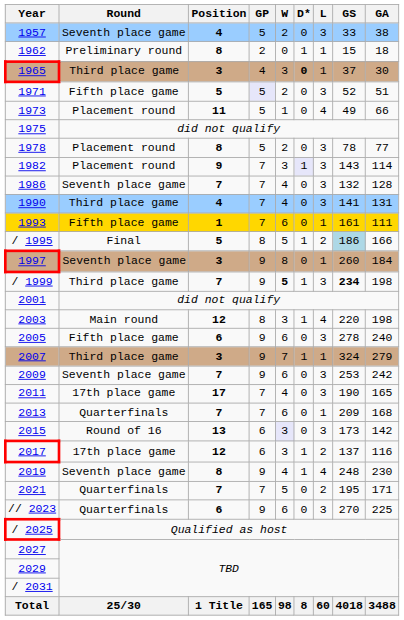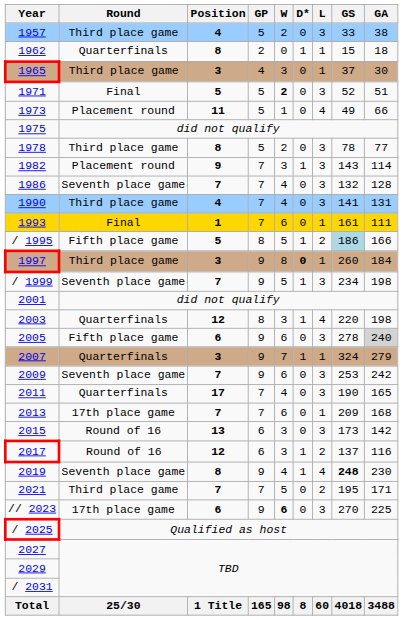 <table class="wikitable" style="text-align: center;">
 <tr>
 <th>Year</th>
 <th>Round</th>
 <th>Position</th>
 <th>GP</th>
 <th>W</th>
 <th>D*</th>
 <th>L</th>
 <th>GS</th>
 <th>GA</th>
 </tr>
 <tr style="background:#9acdff;">
 <td> <a href='#'>1957</a></td>
-<td>Seventh place game</td>
+<td>Third place game</td>
 <td><strong>4</strong></td>
 <td>5</td>
 <td>2</td>
 <td>0</td>
 <td>3</td>
 <td>33</td>
 <td>38</td>
 </tr>
 <tr>
 <td> <a href='#'>1962</a></td>
-<td>Preliminary round</td>
+<td>Quarterfinals</td>
 <td><strong>8</strong></td>
 <td>2</td>
 <td>0</td>
 <td>1</td>
 <td>1</td>
 <td>15</td>
 <td>18</td>
 </tr>
 <tr style="background:#cfaa88;">
 <td style="border: 3px solid red"> <a href='#'>1965</a></td>
 <td>Third place game</td>
 <td><strong>3</strong></td>
 <td>4</td>
 <td>3</td>
-<td><strong>0</strong></td>
+<td>0</td>
 <td>1</td>
 <td>37</td>
 <td>30</td>
 </tr>
 <tr>
 <td> <a href='#'>1971</a></td>
-<td>Fifth place game</td>
+<td>Final</td>
 <td><strong>5</strong></td>
-<td style="background: lavender;">5</td>
-<td>2</td>
+<td>5</td>
+<td><strong>2</strong></td>
 <td>0</td>
 <td>3</td>
 <td>52</td>
 <td>51</td>
 </tr>
 <tr>
 <td> <a href='#'>1973</a></td>
 <td>Placement round</td>
 <td><strong>11</strong></td>
 <td>5</td>
 <td>1</td>
 <td>0</td>
 <td>4</td>
 <td>49</td>
 <td>66</td>
 </tr>
 <tr>
 <td> <a href='#'>1975</a></td>
 <td colspan=8><em>did not qualify</em></td>
 </tr>
 <tr>
 <td> <a href='#'>1978</a></td>
-<td>Placement round</td>
+<td>Third place game</td>
 <td><strong>8</strong></td>
 <td>5</td>
 <td>2</td>
 <td>0</td>
 <td>3</td>
 <td>78</td>
 <td>77</td>
 </tr>
 <tr>
 <td> <a href='#'>1982</a></td>
 <td>Placement round</td>
 <td><strong>9</strong></td>
 <td>7</td>
 <td>3</td>
-<td style="background: lavender;">1</td>
+<td>1</td>
 <td>3</td>
 <td>143</td>
 <td>114</td>
 </tr>
 <tr>
 <td> <a href='#'>1986</a></td>
 <td>Seventh place game</td>
 <td><strong>7</strong></td>
 <td>7</td>
 <td>4</td>
 <td>0</td>
 <td>3</td>
 <td>132</td>
 <td>128</td>
 </tr>
 <tr style="background:#9acdff;">
 <td> <a href='#'>1990</a></td>
 <td>Third place game</td>
 <td><strong>4</strong></td>
 <td>7</td>
 <td>4</td>
 <td>0</td>
 <td>3</td>
 <td>141</td>
 <td>131</td>
 </tr>
 <tr style="background:gold;">
 <td> <a href='#'>1993</a></td>
-<td>Fifth place game</td>
+<td>Final</td>
 <td><strong>1</strong></td>
 <td>7</td>
 <td>6</td>
 <td>0</td>
 <td>1</td>
 <td>161</td>
 <td>111</td>
 </tr>
 <tr>
 <td>/ <a href='#'>1995</a></td>
-<td>Final</td>
+<td>Fifth place game</td>
 <td><strong>5</strong></td>
 <td>8</td>
 <td>5</td>
 <td>1</td>
 <td>2</td>
 <td style="background: lightblue;">186</td>
 <td>166</td>
 </tr>
 <tr style="background:#cfaa88;">
 <td style="border: 3px solid red"> <a href='#'>1997</a></td>
-<td>Seventh place game</td>
+<td>Third place game</td>
 <td><strong>3</strong></td>
 <td>9</td>
 <td>8</td>
-<td>0</td>
+<td><strong>0</strong></td>
 <td>1</td>
 <td>260</td>
 <td>184</td>
 </tr>
 <tr>
 <td>/ <a href='#'>1999</a></td>
-<td>Third place game</td>
+<td>Seventh place game</td>
 <td><strong>7</strong></td>
 <td>9</td>
-<td><strong>5</strong></td>
+<td>5</td>
 <td>1</td>
 <td>3</td>
-<td><strong>234</strong></td>
+<td>234</td>
 <td>198</td>
 </tr>
 <tr>
 <td> <a href='#'>2001</a></td>
 <td colspan=8><em>did not qualify</em></td>
 </tr>
 <tr>
 <td> <a href='#'>2003</a></td>
-<td>Main round</td>
+<td>Quarterfinals</td>
 <td><strong>12</strong></td>
 <td>8</td>
 <td>3</td>
 <td>1</td>
 <td>4</td>
 <td>220</td>
 <td>198</td>
 </tr>
 <tr>
 <td> <a href='#'>2005</a></td>
 <td>Fifth place game</td>
 <td><strong>6</strong></td>
 <td>9</td>
 <td>6</td>
 <td>0</td>
 <td>3</td>
 <td>278</td>
-<td>240</td>
+<td style="background: lightgrey;">240</td>
 </tr>
 <tr style="background:#cfaa88;">
 <td> <a href='#'>2007</a></td>
-<td>Third place game</td>
+<td>Quarterfinals</td>
 <td><strong>3</strong></td>
 <td>9</td>
 <td>7</td>
 <td>1</td>
 <td>1</td>
 <td>324</td>
 <td>279</td>
 </tr>
 <tr>
 <td> <a href='#'>2009</a></td>
 <td>Seventh place game</td>
 <td><strong>7</strong></td>
 <td>9</td>
 <td>6</td>
 <td>0</td>
 <td>3</td>
 <td>253</td>
 <td>242</td>
 </tr>
 <tr>
 <td> <a href='#'>2011</a></td>
-<td>17th place game</td>
+<td>Quarterfinals</td>
 <td><strong>17</strong></td>
 <td>7</td>
 <td>4</td>
 <td>0</td>
 <td>3</td>
 <td>190</td>
 <td>165</td>
 </tr>
 <tr>
 <td> <a href='#'>2013</a></td>
-<td>Quarterfinals</td>
+<td>17th place game</td>
 <td><strong>7</strong></td>
 <td>7</td>
 <td>6</td>
 <td>0</td>
 <td>1</td>
 <td>209</td>
 <td>168</td>
 </tr>
 <tr>
 <td> <a href='#'>2015</a></td>
 <td>Round of 16</td>
 <td><strong>13</strong></td>
 <td>6</td>
-<td style="background: lavender;">3</td>
+<td>3</td>
 <td>0</td>
 <td>3</td>
 <td>173</td>
 <td>142</td>
 </tr>
 <tr>
 <td style="border: 3px solid red"> <a href='#'>2017</a></td>
-<td>17th place game</td>
+<td>Round of 16</td>
 <td><strong>12</strong></td>
 <td>6</td>
 <td>3</td>
 <td>1</td>
 <td>2</td>
 <td>137</td>
 <td>116</td>
 </tr>
 <tr>
 <td> <a href='#'>2019</a></td>
 <td>Seventh place game</td>
 <td><strong>8</strong></td>
 <td>9</td>
 <td>4</td>
 <td>1</td>
 <td>4</td>
-<td>248</td>
+<td><strong>248</strong></td>
 <td>230</td>
 </tr>
 <tr>
 <td> <a href='#'>2021</a></td>
-<td>Quarterfinals</td>
+<td>Third place game</td>
 <td><strong>7</strong></td>
 <td>7</td>
 <td>5</td>
 <td>0</td>
 <td>2</td>
 <td>195</td>
 <td>171</td>
 </tr>
 <tr>
 <td>// <a href='#'>2023</a></td>
-<td>Quarterfinals</td>
+<td>17th place game</td>
 <td><strong>6</strong></td>
 <td>9</td>
-<td>6</td>
+<td><strong>6</strong></td>
 <td>0</td>
 <td>3</td>
 <td>270</td>
 <td>225</td>
 </tr>
 <tr>
 <td style="border: 3px solid red">/ <a href='#'>2025</a></td>
 <td colspan=8><em>Qualified as host</em></td>
 </tr>
 <tr>
 <td> <a href='#'>2027</a></td>
 <td colspan=8 rowspan=3><em>TBD</em></td>
 </tr>
 <tr>
 <td> <a href='#'>2029</a></td>
 </tr>
 <tr>
 <td>/ <a href='#'>2031</a></td>
 </tr>
 <tr>
 <th>Total</th>
 <th>25/30</th>
 <th>1 Title</th>
 <th>165</th>
 <th>98</th>
 <th>8</th>
 <th>60</th>
 <th>4018</th>
 <th>3488</th>
 </tr>
 </table>
